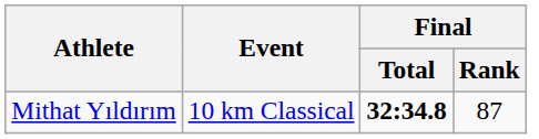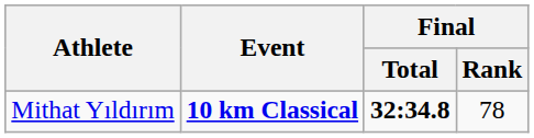 <table class="wikitable" style="font-size:90%">
 <tr>
 <th rowspan="2">Athlete</th>
 <th rowspan="2">Event</th>
 <th colspan="6">Final</th>
 </tr>
 <tr>
 <th>Total</th>
 <th>Rank</th>
 </tr>
 <tr>
 <td><a href='#'>Mithat Yıldırım</a></td>
-<td><a href='#'>10 km Classical</a></td>
+<td><strong><a href='#'>10 km Classical</a></strong></td>
 <td align=center><strong>32:34.8</strong></td>
-<td align=center>87</td>
+<td align=center>78</td>
 </tr>
 </table>
